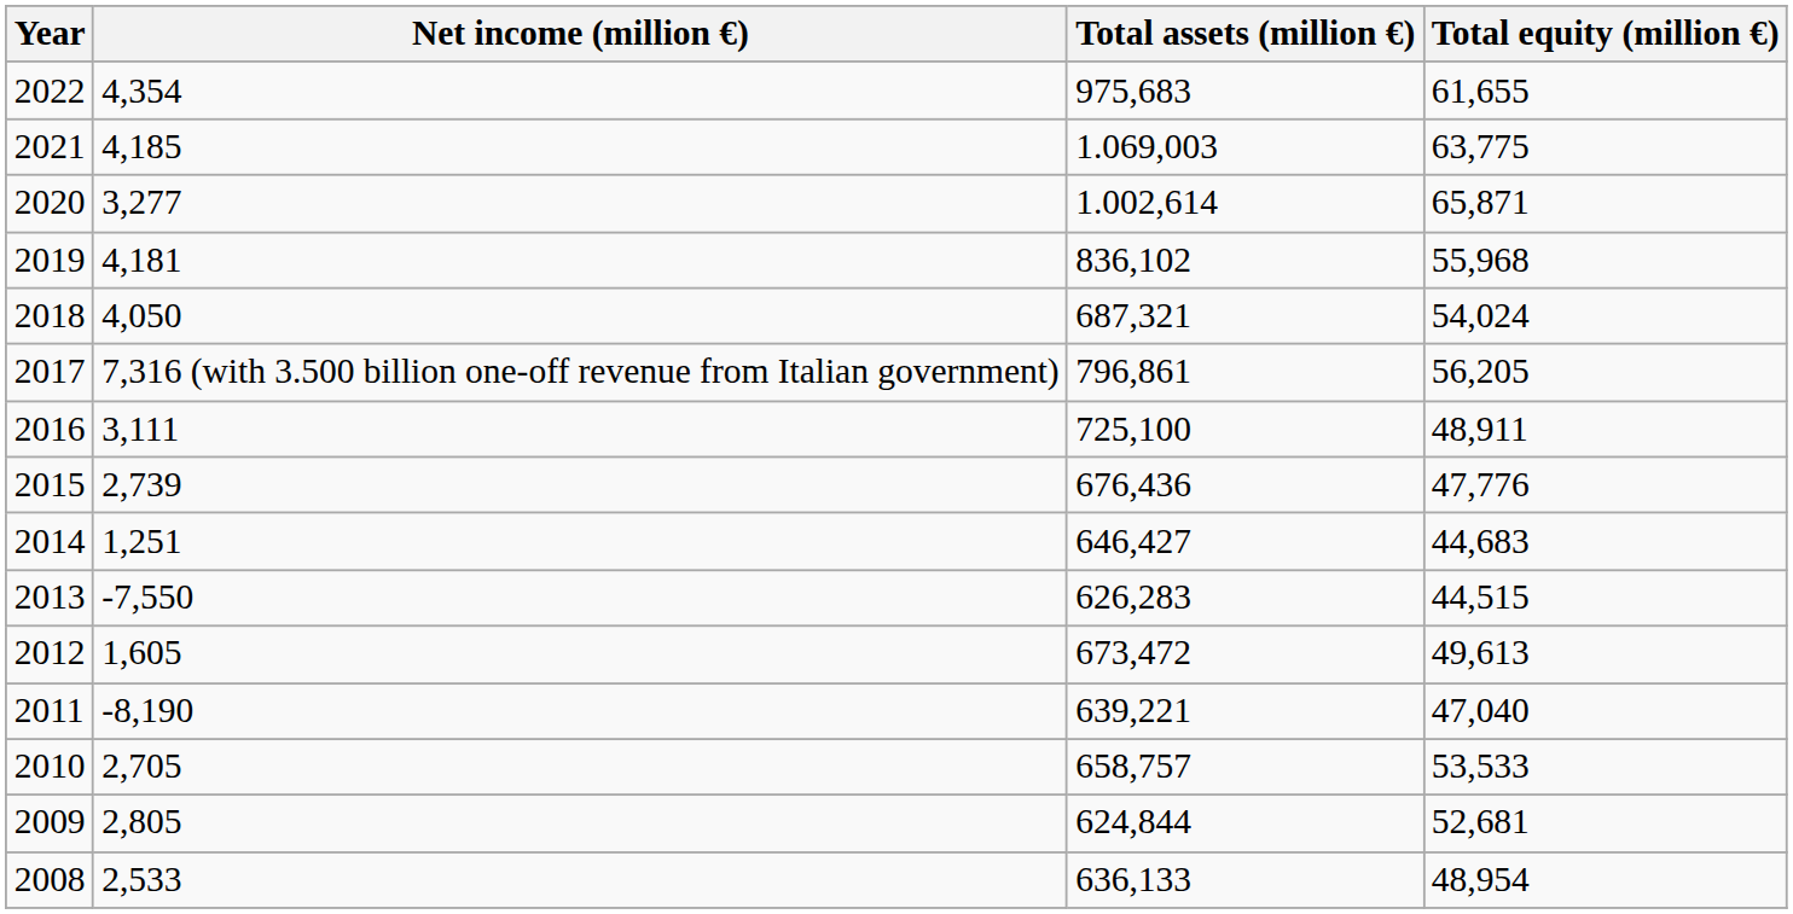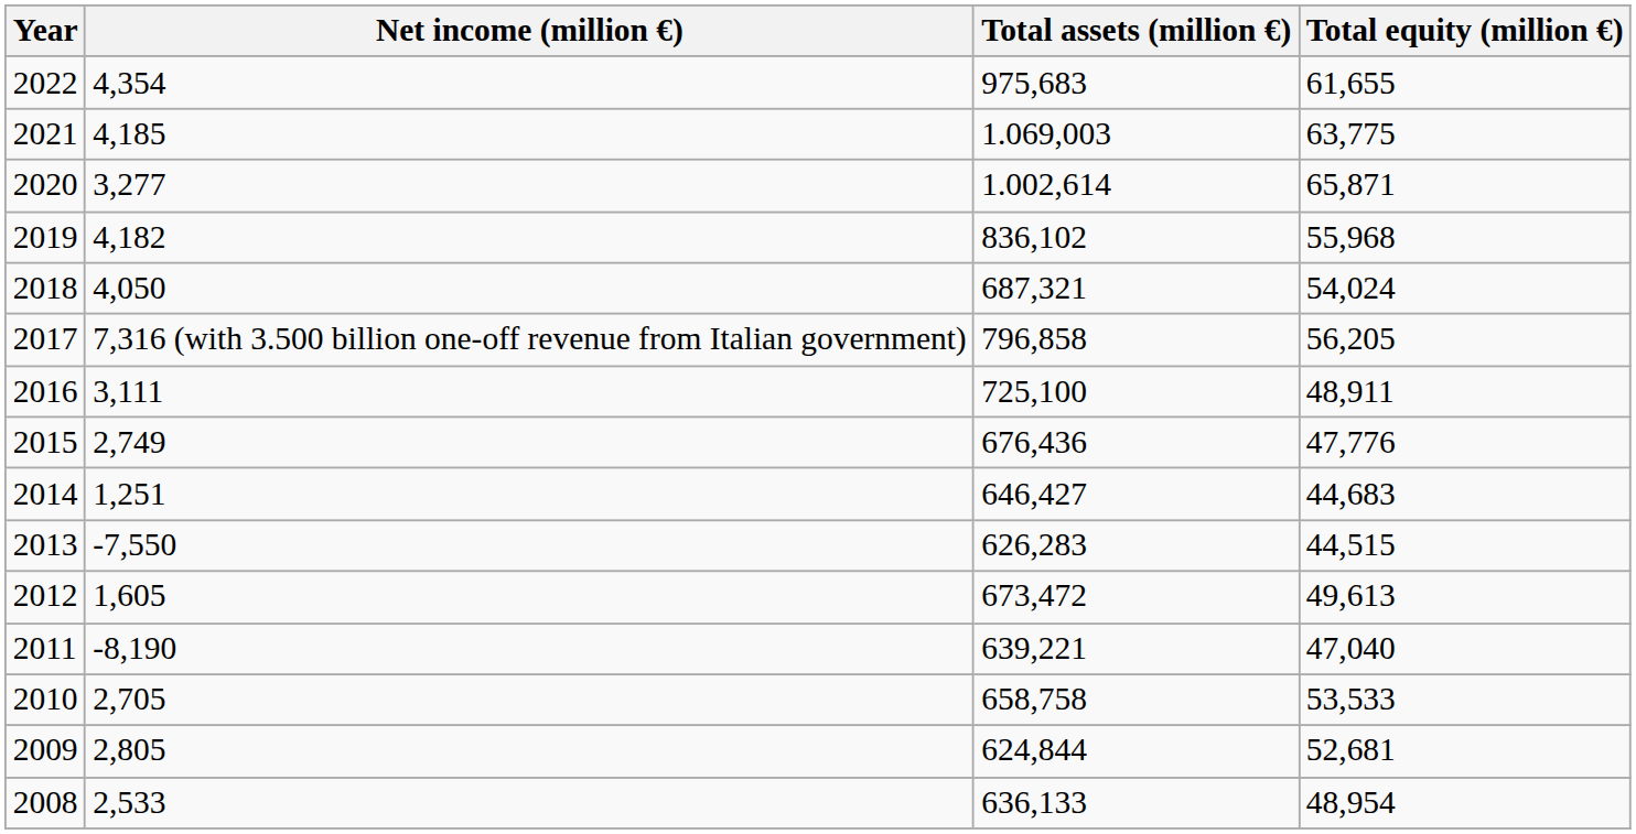 <table class="wikitable sortable">
 <tr>
 <th>Year</th>
 <th>Net income (million €)</th>
 <th>Total assets (million €)</th>
 <th>Total equity (million €)</th>
 </tr>
 <tr>
 <td>2022</td>
 <td>4,354</td>
 <td>975,683</td>
 <td>61,655</td>
 </tr>
 <tr>
 <td>2021</td>
 <td>4,185</td>
 <td>1.069,003</td>
 <td>63,775</td>
 </tr>
 <tr>
 <td>2020</td>
 <td>3,277</td>
 <td>1.002,614</td>
 <td>65,871</td>
 </tr>
 <tr>
 <td>2019</td>
-<td>4,181</td>
+<td>4,182</td>
 <td>836,102</td>
 <td>55,968</td>
 </tr>
 <tr>
 <td>2018</td>
 <td>4,050</td>
 <td>687,321</td>
 <td>54,024</td>
 </tr>
 <tr>
 <td>2017</td>
 <td>7,316 (with 3.500 billion one-off revenue from Italian government)</td>
-<td>796,861</td>
+<td>796,858</td>
 <td>56,205</td>
 </tr>
 <tr>
 <td>2016</td>
 <td>3,111</td>
 <td>725,100</td>
 <td>48,911</td>
 </tr>
 <tr>
 <td>2015</td>
-<td>2,739</td>
+<td>2,749</td>
 <td>676,436</td>
 <td>47,776</td>
 </tr>
 <tr>
 <td>2014</td>
 <td>1,251</td>
 <td>646,427</td>
 <td>44,683</td>
 </tr>
 <tr>
 <td>2013</td>
 <td>-7,550</td>
 <td>626,283</td>
 <td>44,515</td>
 </tr>
 <tr>
 <td>2012</td>
 <td>1,605</td>
 <td>673,472</td>
 <td>49,613</td>
 </tr>
 <tr>
 <td>2011</td>
 <td>-8,190</td>
 <td>639,221</td>
 <td>47,040</td>
 </tr>
 <tr>
 <td>2010</td>
 <td>2,705</td>
-<td>658,757</td>
+<td>658,758</td>
 <td>53,533</td>
 </tr>
 <tr>
 <td>2009</td>
 <td>2,805</td>
 <td>624,844</td>
 <td>52,681</td>
 </tr>
 <tr>
 <td>2008</td>
 <td>2,533</td>
 <td>636,133</td>
 <td>48,954</td>
 </tr>
 </table>
